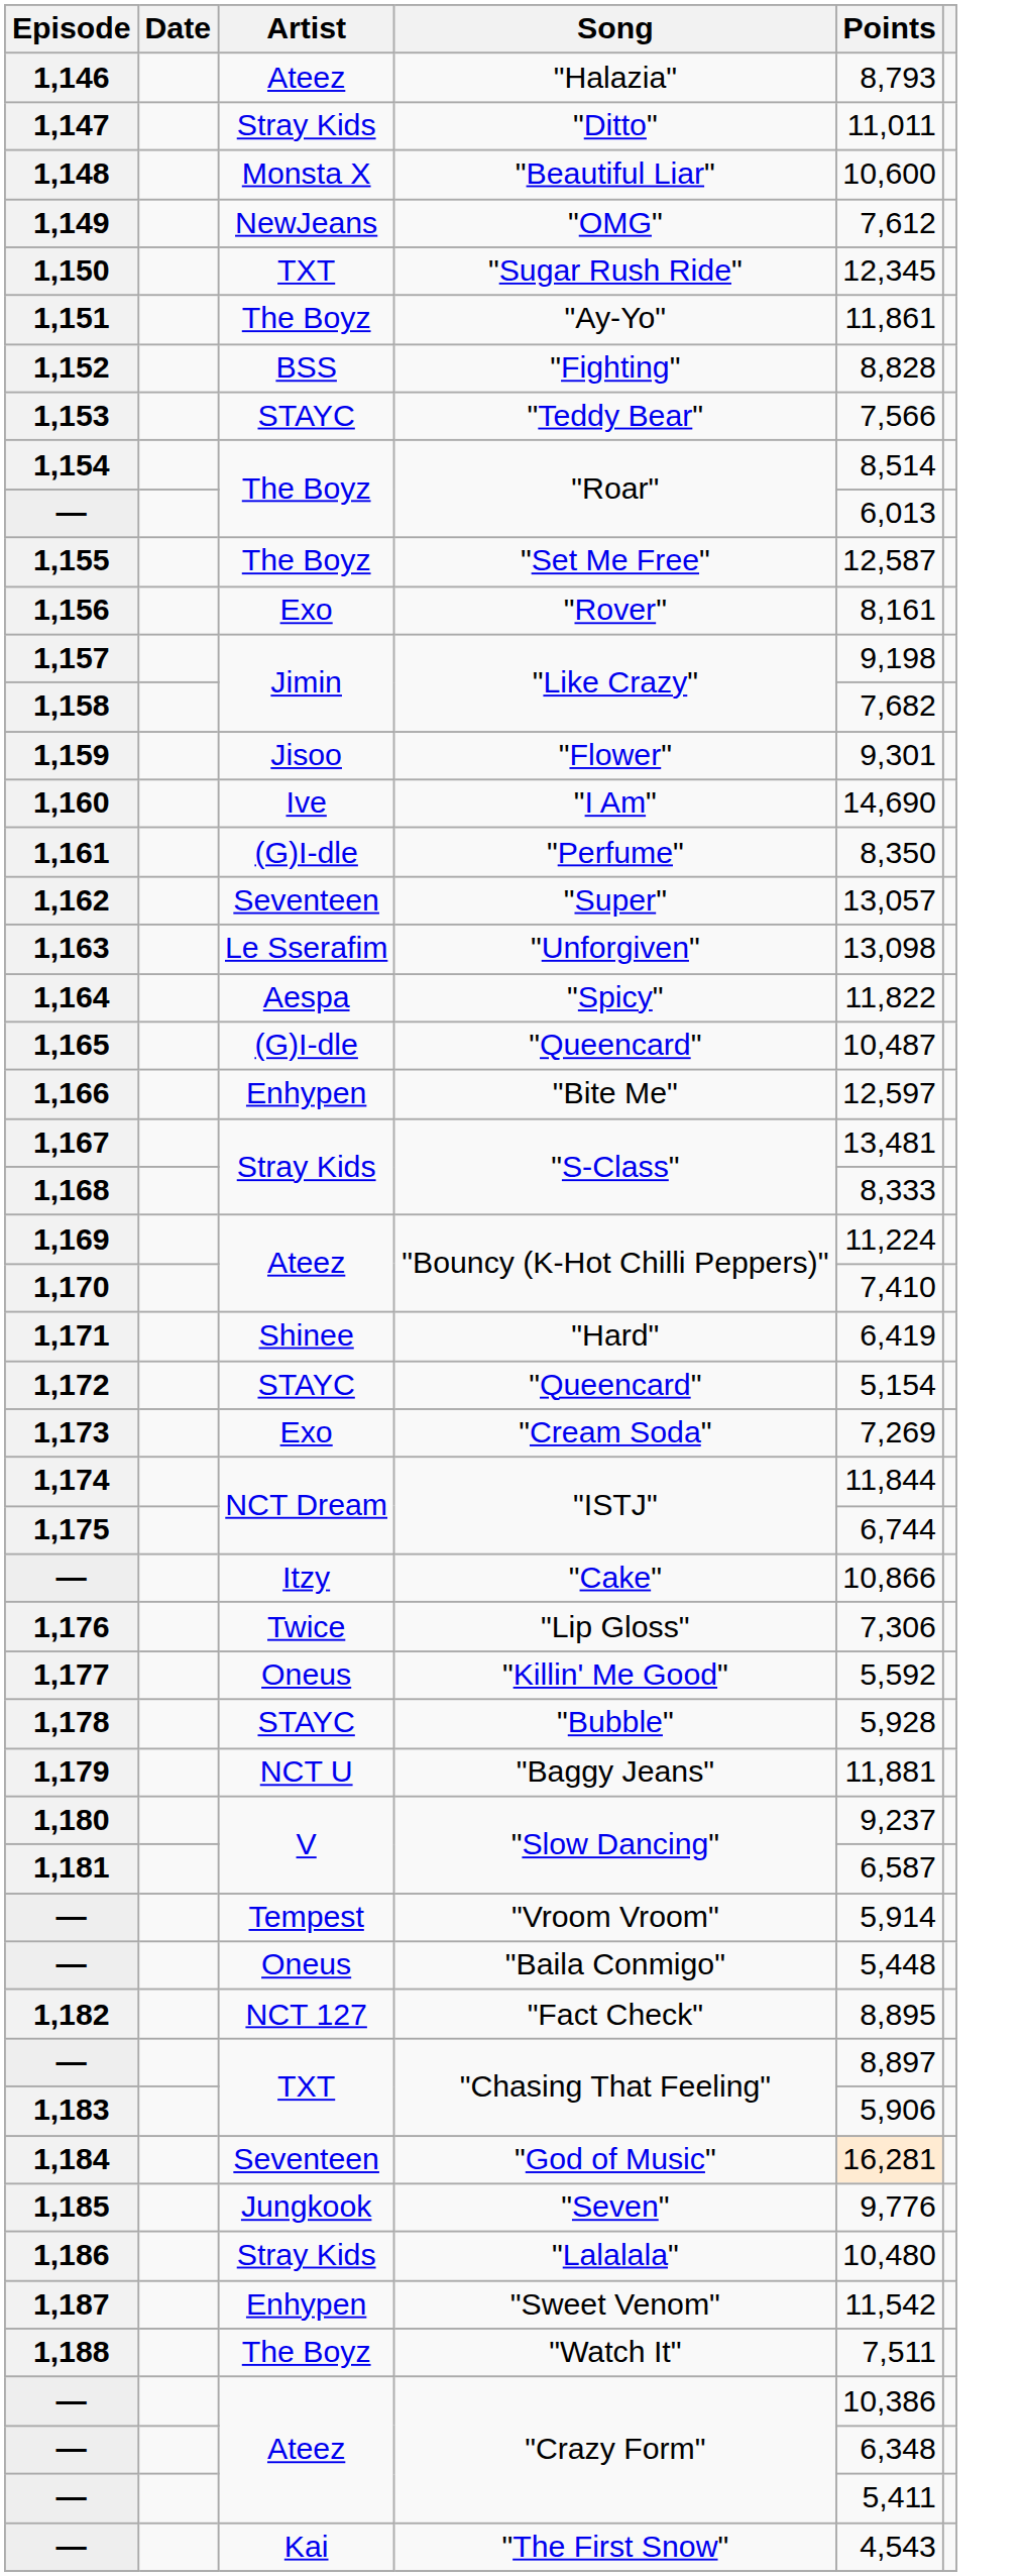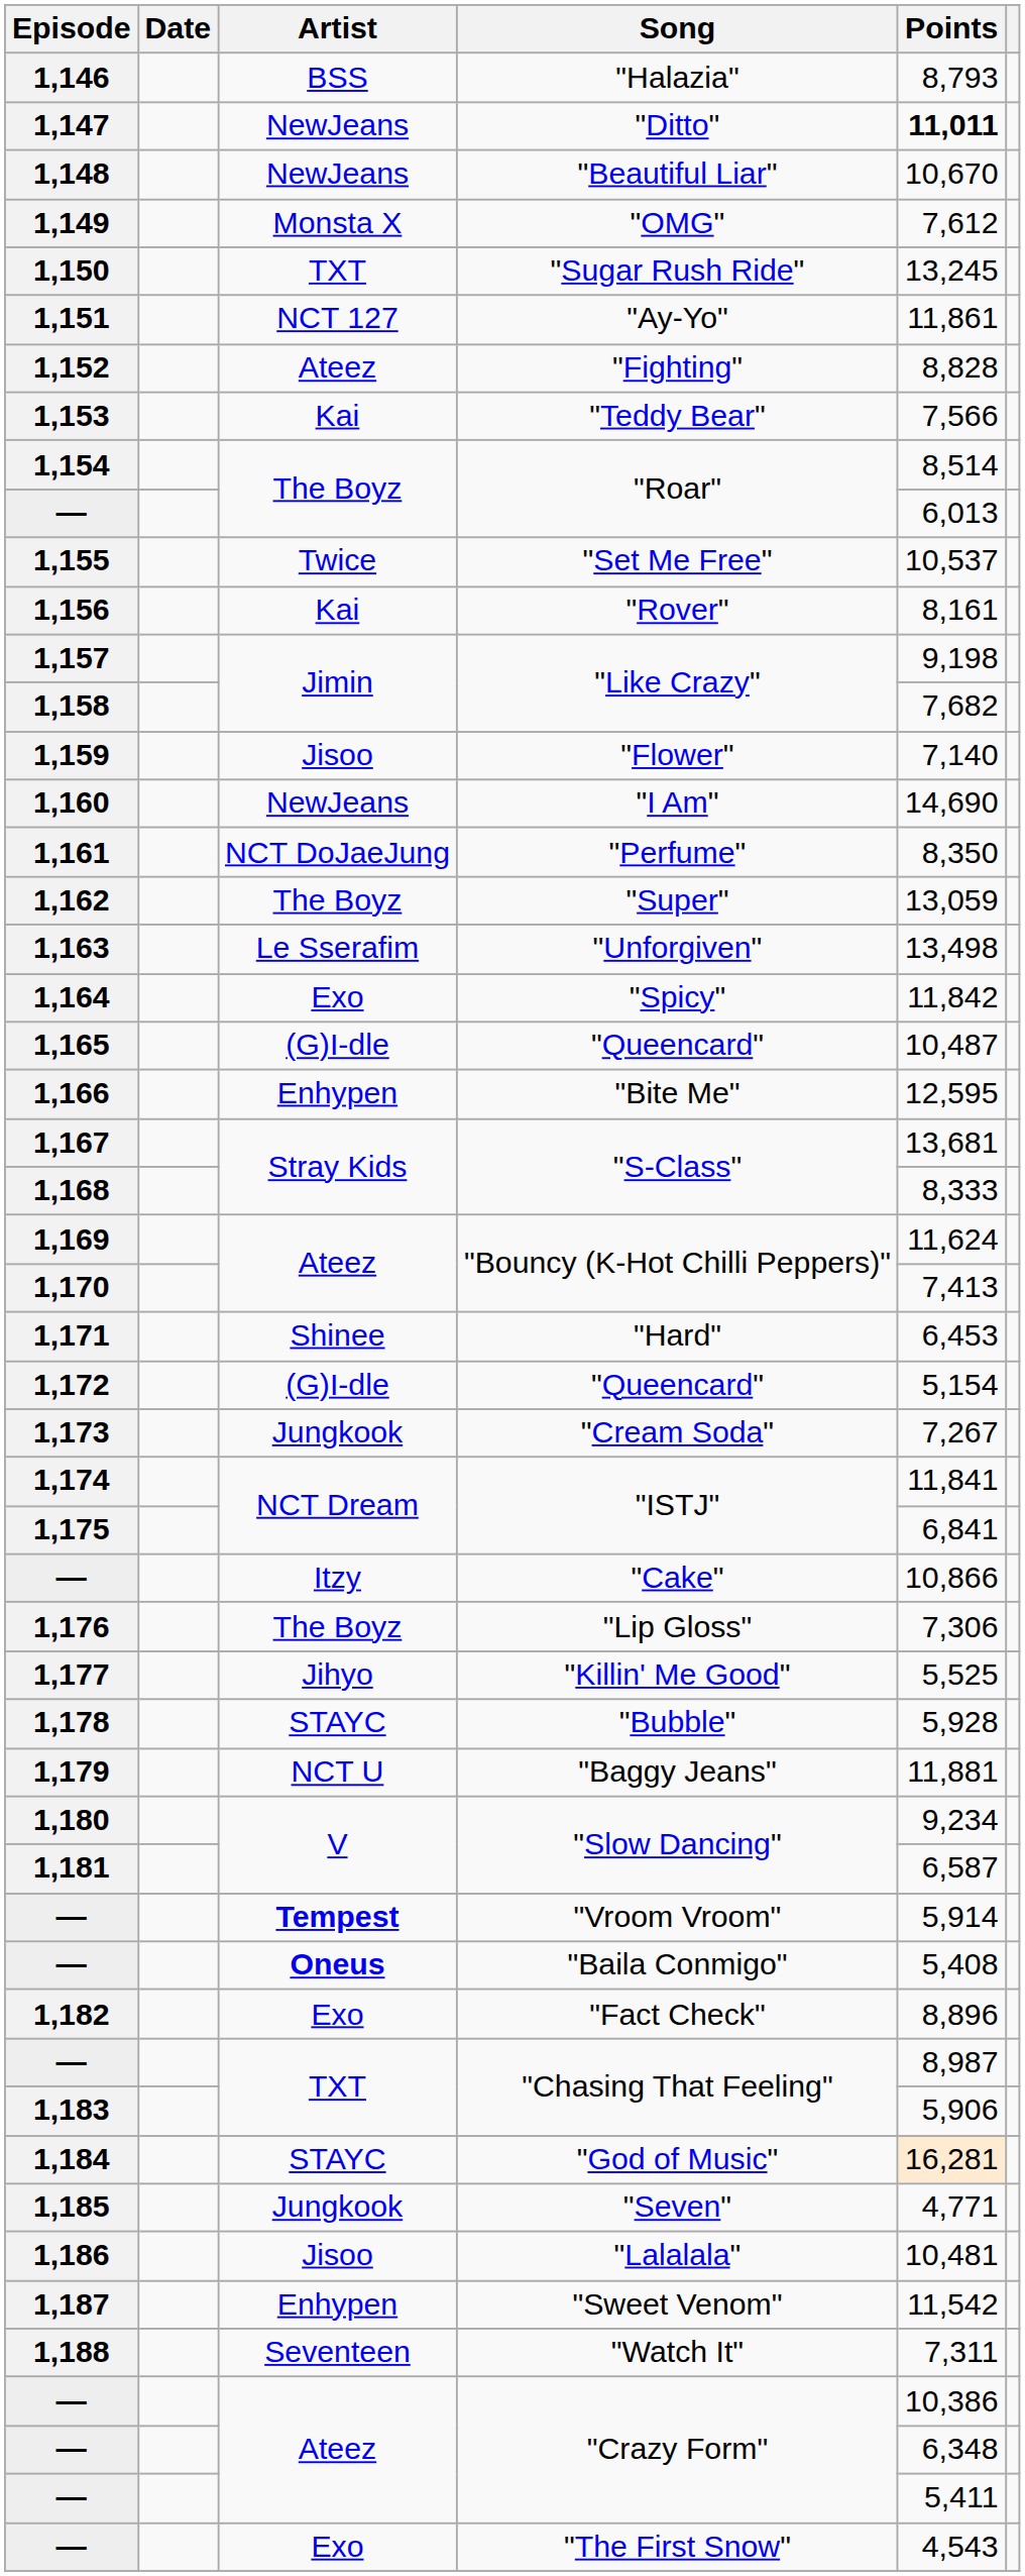 <table class="wikitable plainrowheaders sortable" style=text-align:center>
 <tr>
 <th scope=col>Episode</th>
 <th scope=col>Date</th>
 <th scope=col>Artist</th>
 <th scope=col>Song</th>
 <th scope=col>Points</th>
 <th class=unsortable scope=col></th>
 </tr>
 <tr>
 <th scope="row">1,146</th>
 <td></td>
-<td><a href='#'>Ateez</a></td>
+<td><a href='#'>BSS</a></td>
 <td>"Halazia"</td>
 <td style="text-align:right">8,793</td>
 <td></td>
 </tr>
 <tr>
 <th scope="row">1,147</th>
 <td></td>
-<td><a href='#'>Stray Kids</a></td>
+<td><a href='#'>NewJeans</a></td>
 <td>"<a href='#'>Ditto</a>"</td>
-<td style="text-align:right">11,011</td>
+<td style="text-align:right"><strong>11,011</strong></td>
 <td></td>
 </tr>
 <tr>
 <th scope="row">1,148</th>
 <td></td>
-<td><a href='#'>Monsta X</a></td>
+<td><a href='#'>NewJeans</a></td>
 <td>"<a href='#'>Beautiful Liar</a>"</td>
-<td style="text-align:right">10,600</td>
+<td style="text-align:right">10,670</td>
 <td></td>
 </tr>
 <tr>
 <th scope="row">1,149</th>
 <td></td>
-<td><a href='#'>NewJeans</a></td>
+<td><a href='#'>Monsta X</a></td>
 <td>"<a href='#'>OMG</a>"</td>
 <td style="text-align:right">7,612</td>
 <td></td>
 </tr>
 <tr>
 <th scope="row">1,150</th>
 <td></td>
 <td><a href='#'>TXT</a></td>
 <td>"<a href='#'>Sugar Rush Ride</a>"</td>
-<td style="text-align:right">12,345</td>
+<td style="text-align:right">13,245</td>
 <td></td>
 </tr>
 <tr>
 <th scope="row">1,151</th>
 <td></td>
-<td data-sort-value="Boyz, The"><a href='#'>The Boyz</a></td>
+<td><a href='#'>NCT 127</a></td>
 <td>"Ay-Yo"</td>
 <td style="text-align:right">11,861</td>
 <td></td>
 </tr>
 <tr>
 <th scope="row">1,152</th>
 <td></td>
-<td><a href='#'>BSS</a></td>
+<td><a href='#'>Ateez</a></td>
 <td>"<a href='#'>Fighting</a>"</td>
 <td style="text-align:right">8,828</td>
 <td></td>
 </tr>
 <tr>
 <th scope="row">1,153</th>
 <td></td>
-<td><a href='#'>STAYC</a></td>
+<td><a href='#'>Kai</a></td>
 <td>"<a href='#'>Teddy Bear</a>"</td>
 <td style="text-align:right">7,566</td>
 <td></td>
 </tr>
 <tr>
 <th scope="row">1,154</th>
 <td></td>
 <td data-sort-value="Boyz, The" rowspan="2"><a href='#'>The Boyz</a></td>
 <td rowspan="2">"Roar"</td>
 <td style="text-align:right">8,514</td>
 <td></td>
 </tr>
 <tr>
 <th scope="row" style="background:#eee;">—</th>
 <td></td>
 <td style="text-align:right">6,013</td>
 <td></td>
 </tr>
 <tr>
 <th scope="row">1,155</th>
 <td></td>
-<td data-sort-value="Boyz, The"><a href='#'>The Boyz</a></td>
+<td><a href='#'>Twice</a></td>
 <td>"<a href='#'>Set Me Free</a>"</td>
-<td style="text-align:right">12,587</td>
+<td style="text-align:right">10,537</td>
 <td></td>
 </tr>
 <tr>
 <th scope="row">1,156</th>
 <td></td>
-<td><a href='#'>Exo</a></td>
+<td><a href='#'>Kai</a></td>
 <td>"<a href='#'>Rover</a>"</td>
 <td style="text-align:right">8,161</td>
 <td></td>
 </tr>
 <tr>
 <th scope="row">1,157</th>
 <td></td>
 <td rowspan="2"><a href='#'>Jimin</a></td>
 <td rowspan="2">"<a href='#'>Like Crazy</a>"</td>
 <td style="text-align:right">9,198</td>
 <td></td>
 </tr>
 <tr>
 <th scope="row">1,158</th>
 <td></td>
 <td style="text-align:right">7,682</td>
 <td></td>
 </tr>
 <tr>
 <th scope="row">1,159</th>
 <td></td>
 <td><a href='#'>Jisoo</a></td>
 <td>"<a href='#'>Flower</a>"</td>
-<td style="text-align:right">9,301</td>
+<td style="text-align:right">7,140</td>
 <td></td>
 </tr>
 <tr>
 <th scope="row">1,160</th>
 <td></td>
-<td><a href='#'>Ive</a></td>
+<td><a href='#'>NewJeans</a></td>
 <td>"<a href='#'>I Am</a>"</td>
 <td style="text-align:right">14,690</td>
 <td></td>
 </tr>
 <tr>
 <th scope="row">1,161</th>
 <td></td>
-<td data-sort-value="GI-dle"><a href='#'>(G)I-dle</a></td>
+<td><a href='#'>NCT DoJaeJung</a></td>
 <td>"<a href='#'>Perfume</a>"</td>
 <td style="text-align:right">8,350</td>
 <td></td>
 </tr>
 <tr>
 <th scope="row">1,162</th>
 <td></td>
-<td><a href='#'>Seventeen</a></td>
+<td data-sort-value="Boyz, The"><a href='#'>The Boyz</a></td>
 <td>"<a href='#'>Super</a>"</td>
-<td style="text-align:right">13,057</td>
+<td style="text-align:right">13,059</td>
 <td></td>
 </tr>
 <tr>
 <th scope="row">1,163</th>
 <td></td>
 <td><a href='#'>Le Sserafim</a></td>
 <td>"<a href='#'>Unforgiven</a>"</td>
-<td style="text-align:right">13,098</td>
+<td style="text-align:right">13,498</td>
 <td></td>
 </tr>
 <tr>
 <th scope="row">1,164</th>
 <td></td>
-<td><a href='#'>Aespa</a></td>
+<td><a href='#'>Exo</a></td>
 <td>"<a href='#'>Spicy</a>"</td>
-<td style="text-align:right">11,822</td>
+<td style="text-align:right">11,842</td>
 <td></td>
 </tr>
 <tr>
 <th scope="row">1,165</th>
 <td></td>
 <td data-sort-value="GI-dle"><a href='#'>(G)I-dle</a></td>
 <td>"<a href='#'>Queencard</a>"</td>
 <td style="text-align:right">10,487</td>
 <td></td>
 </tr>
 <tr>
 <th scope="row">1,166</th>
 <td></td>
 <td><a href='#'>Enhypen</a></td>
 <td>"Bite Me"</td>
-<td style="text-align:right">12,597</td>
+<td style="text-align:right">12,595</td>
 <td></td>
 </tr>
 <tr>
 <th scope="row">1,167</th>
 <td></td>
 <td rowspan="2"><a href='#'>Stray Kids</a></td>
 <td rowspan="2">"<a href='#'>S-Class</a>"</td>
-<td style="text-align:right">13,481</td>
+<td style="text-align:right">13,681</td>
 <td></td>
 </tr>
 <tr>
 <th scope="row">1,168</th>
 <td></td>
 <td style="text-align:right">8,333</td>
 <td></td>
 </tr>
 <tr>
 <th scope="row">1,169</th>
 <td></td>
 <td rowspan="2"><a href='#'>Ateez</a></td>
 <td rowspan="2">"Bouncy (K-Hot Chilli Peppers)"</td>
-<td style="text-align:right">11,224</td>
+<td style="text-align:right">11,624</td>
 <td></td>
 </tr>
 <tr>
 <th scope="row">1,170</th>
 <td></td>
-<td style="text-align:right">7,410</td>
+<td style="text-align:right">7,413</td>
 <td></td>
 </tr>
 <tr>
 <th scope="row">1,171</th>
 <td></td>
 <td><a href='#'>Shinee</a></td>
 <td>"Hard"</td>
-<td style="text-align:right">6,419</td>
+<td style="text-align:right">6,453</td>
 <td></td>
 </tr>
 <tr>
 <th scope="row">1,172</th>
 <td></td>
-<td><a href='#'>STAYC</a></td>
+<td data-sort-value="GI-dle"><a href='#'>(G)I-dle</a></td>
 <td>"<a href='#'>Queencard</a>"</td>
 <td style="text-align:right">5,154</td>
 <td></td>
 </tr>
 <tr>
 <th scope="row">1,173</th>
 <td></td>
-<td><a href='#'>Exo</a></td>
+<td><a href='#'>Jungkook</a></td>
 <td>"<a href='#'>Cream Soda</a>"</td>
-<td style="text-align:right">7,269</td>
+<td style="text-align:right">7,267</td>
 <td></td>
 </tr>
 <tr>
 <th scope="row">1,174</th>
 <td></td>
 <td rowspan="2"><a href='#'>NCT Dream</a></td>
 <td rowspan="2">"ISTJ"</td>
-<td style="text-align:right">11,844</td>
+<td style="text-align:right">11,841</td>
 <td></td>
 </tr>
 <tr>
 <th scope="row">1,175</th>
 <td></td>
-<td style="text-align:right">6,744</td>
+<td style="text-align:right">6,841</td>
 <td></td>
 </tr>
 <tr>
 <th scope="row" style="background:#eee;">—</th>
 <td></td>
 <td><a href='#'>Itzy</a></td>
 <td>"<a href='#'>Cake</a>"</td>
 <td style="text-align:right">10,866</td>
 <td></td>
 </tr>
 <tr>
 <th scope="row">1,176</th>
 <td></td>
-<td><a href='#'>Twice</a></td>
+<td data-sort-value="Boyz, The"><a href='#'>The Boyz</a></td>
 <td>"Lip Gloss"</td>
 <td style="text-align:right">7,306</td>
 <td></td>
 </tr>
 <tr>
 <th scope="row">1,177</th>
 <td></td>
-<td><a href='#'>Oneus</a></td>
+<td><a href='#'>Jihyo</a></td>
 <td>"<a href='#'>Killin' Me Good</a>"</td>
-<td style="text-align:right">5,592</td>
+<td style="text-align:right">5,525</td>
 <td></td>
 </tr>
 <tr>
 <th scope="row">1,178</th>
 <td></td>
 <td><a href='#'>STAYC</a></td>
 <td>"<a href='#'>Bubble</a>"</td>
 <td style="text-align:right">5,928</td>
 <td></td>
 </tr>
 <tr>
 <th scope="row">1,179</th>
 <td></td>
 <td><a href='#'>NCT U</a></td>
 <td>"Baggy Jeans"</td>
 <td style="text-align:right">11,881</td>
 <td></td>
 </tr>
 <tr>
 <th scope="row">1,180</th>
 <td></td>
 <td rowspan="2"><a href='#'>V</a></td>
 <td rowspan="2">"<a href='#'>Slow Dancing</a>"</td>
-<td style="text-align:right">9,237</td>
+<td style="text-align:right">9,234</td>
 <td></td>
 </tr>
 <tr>
 <th scope="row">1,181</th>
 <td></td>
 <td style="text-align:right">6,587</td>
 <td></td>
 </tr>
 <tr>
 <th scope="row" style="background:#eee;">—</th>
 <td></td>
-<td><a href='#'>Tempest</a></td>
+<td><strong><a href='#'>Tempest</a></strong></td>
 <td>"Vroom Vroom"</td>
 <td style="text-align:right">5,914</td>
 <td></td>
 </tr>
 <tr>
 <th scope="row" style="background:#eee;">—</th>
 <td></td>
-<td><a href='#'>Oneus</a></td>
+<td><strong><a href='#'>Oneus</a></strong></td>
 <td>"Baila Conmigo"</td>
-<td style="text-align:right">5,448</td>
+<td style="text-align:right">5,408</td>
 <td></td>
 </tr>
 <tr>
 <th scope="row">1,182</th>
 <td></td>
-<td><a href='#'>NCT 127</a></td>
+<td><a href='#'>Exo</a></td>
 <td>"Fact Check"</td>
-<td style="text-align:right">8,895</td>
+<td style="text-align:right">8,896</td>
 <td></td>
 </tr>
 <tr>
 <th scope="row" style="background:#eee;">—</th>
 <td></td>
 <td rowspan="2"><a href='#'>TXT</a></td>
 <td rowspan="2">"Chasing That Feeling"</td>
-<td style="text-align:right">8,897</td>
+<td style="text-align:right">8,987</td>
 <td></td>
 </tr>
 <tr>
 <th scope="row">1,183</th>
 <td></td>
 <td style="text-align:right">5,906</td>
 <td></td>
 </tr>
 <tr>
 <th scope="row">1,184</th>
 <td></td>
-<td><a href='#'>Seventeen</a></td>
+<td><a href='#'>STAYC</a></td>
 <td>"<a href='#'>God of Music</a>"</td>
 <td style="background:#ffebd2; text-align:right">16,281 </td>
 <td></td>
 </tr>
 <tr>
 <th scope="row">1,185</th>
 <td></td>
 <td><a href='#'>Jungkook</a></td>
 <td>"<a href='#'>Seven</a>"</td>
-<td style="text-align:right">9,776</td>
+<td style="text-align:right">4,771</td>
 <td></td>
 </tr>
 <tr>
 <th scope="row">1,186</th>
 <td></td>
-<td><a href='#'>Stray Kids</a></td>
+<td><a href='#'>Jisoo</a></td>
 <td>"<a href='#'>Lalalala</a>"</td>
-<td style="text-align:right">10,480</td>
+<td style="text-align:right">10,481</td>
 <td></td>
 </tr>
 <tr>
 <th scope="row">1,187</th>
 <td></td>
 <td><a href='#'>Enhypen</a></td>
 <td>"Sweet Venom"</td>
 <td style="text-align:right">11,542</td>
 <td></td>
 </tr>
 <tr>
 <th scope="row">1,188</th>
 <td></td>
-<td data-sort-value="Boyz, The"><a href='#'>The Boyz</a></td>
+<td><a href='#'>Seventeen</a></td>
 <td>"Watch It"</td>
-<td style="text-align:right">7,511</td>
+<td style="text-align:right">7,311</td>
 <td></td>
 </tr>
 <tr>
 <th scope="row" style="background:#eee;">—</th>
 <td></td>
 <td rowspan="3"><a href='#'>Ateez</a></td>
 <td rowspan="3">"Crazy Form"</td>
 <td style="text-align:right">10,386</td>
 <td></td>
 </tr>
 <tr>
 <th scope="row" style="background:#eee;">—</th>
 <td></td>
 <td style="text-align:right">6,348</td>
 <td></td>
 </tr>
 <tr>
 <th scope="row" style="background:#eee;">—</th>
 <td></td>
 <td style="text-align:right">5,411</td>
 <td></td>
 </tr>
 <tr>
 <th scope="row" style="background:#eee;">—</th>
 <td></td>
-<td><a href='#'>Kai</a></td>
+<td><a href='#'>Exo</a></td>
 <td>"<a href='#'>The First Snow</a>"</td>
 <td style="text-align:right">4,543</td>
 <td></td>
 </tr>
 </table>
